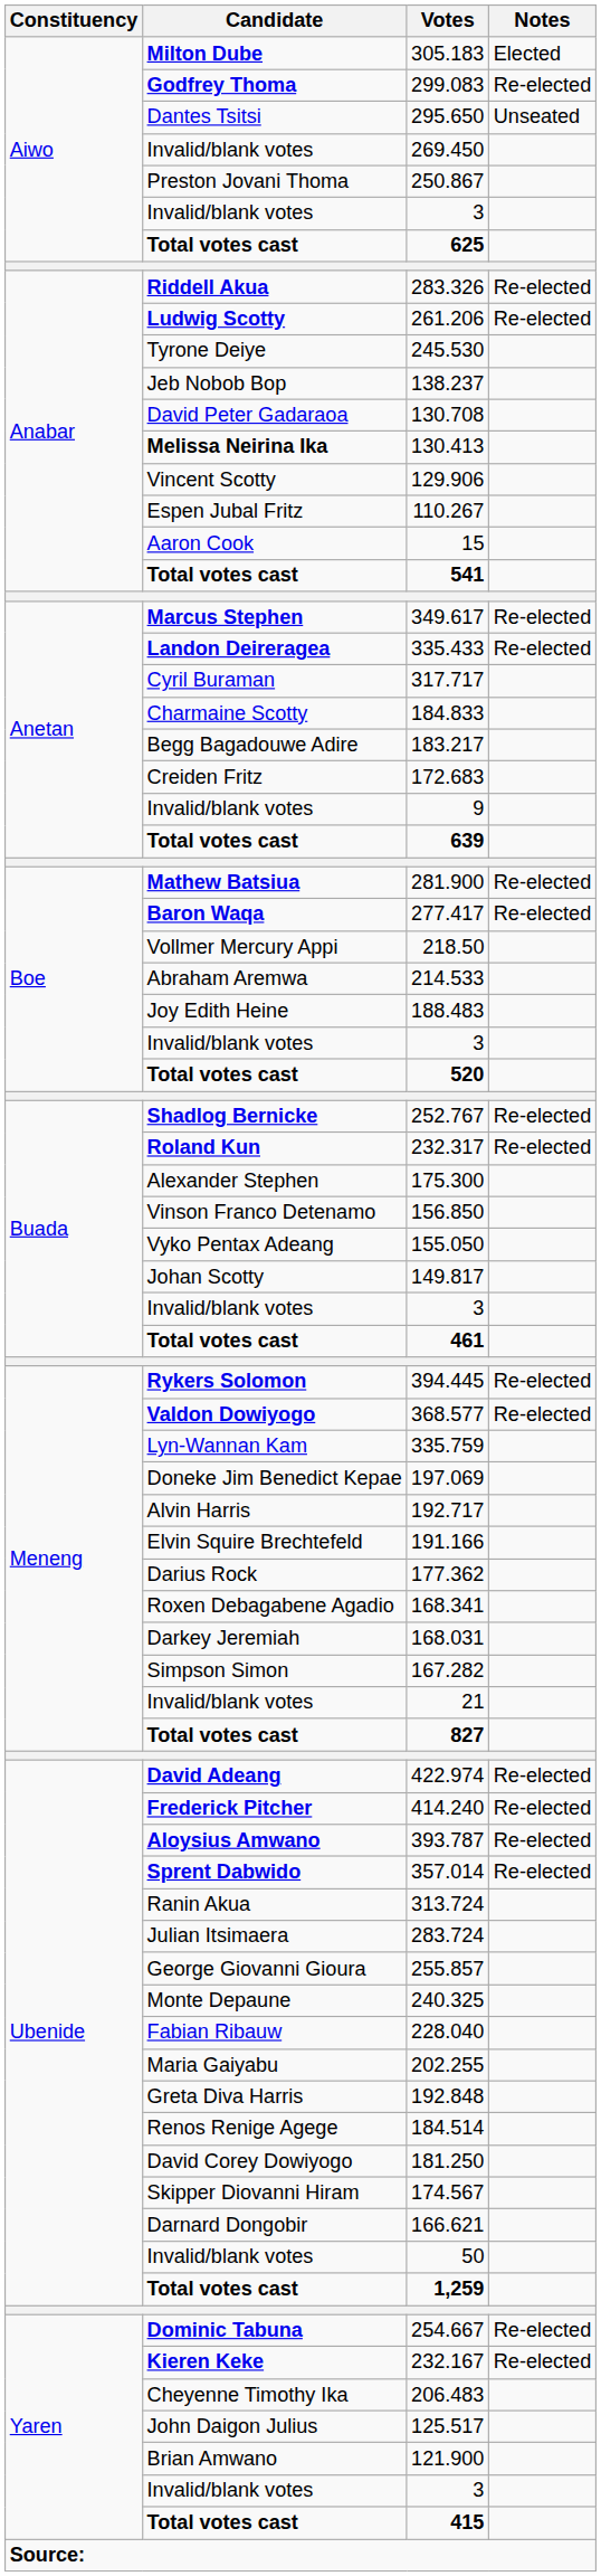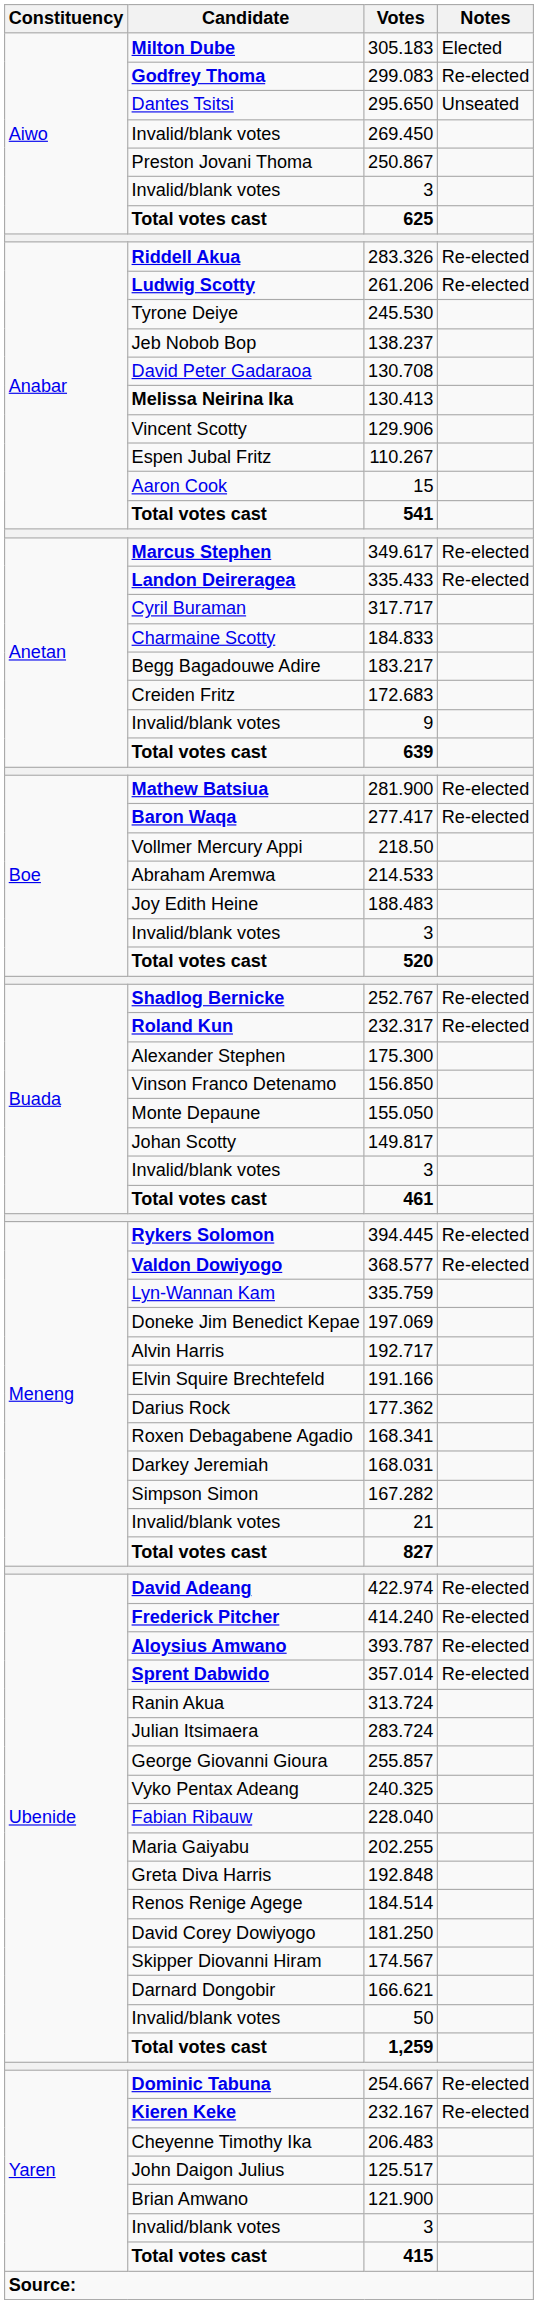 <table class=wikitable style=text-align:left>
 <tr>
 <th>Constituency</th>
 <th>Candidate</th>
 <th>Votes</th>
 <th>Notes</th>
 </tr>
 <tr>
 <td rowspan=7><a href='#'>Aiwo</a></td>
 <td><strong><a href='#'>Milton Dube</a></strong></td>
 <td align=right>305.183</td>
 <td>Elected</td>
 </tr>
 <tr>
 <td><strong><a href='#'>Godfrey Thoma</a></strong></td>
 <td align=right>299.083</td>
 <td>Re-elected</td>
 </tr>
 <tr>
 <td><a href='#'>Dantes Tsitsi</a></td>
 <td align=right>295.650</td>
 <td>Unseated</td>
 </tr>
 <tr>
 <td>Invalid/blank votes</td>
 <td align=right>269.450</td>
 <td></td>
 </tr>
 <tr>
 <td>Preston Jovani Thoma</td>
 <td align=right>250.867</td>
 <td></td>
 </tr>
 <tr>
 <td>Invalid/blank votes</td>
 <td align=right>3</td>
 <td></td>
 </tr>
 <tr>
 <td><strong>Total votes cast</strong></td>
 <td align=right><strong>625</strong></td>
 <td></td>
 </tr>
 <tr>
 <th colspan=4></th>
 </tr>
 <tr>
 <td rowspan=10><a href='#'>Anabar</a></td>
 <td><strong><a href='#'>Riddell Akua</a></strong></td>
 <td align=right>283.326</td>
 <td>Re-elected</td>
 </tr>
 <tr>
 <td><strong><a href='#'>Ludwig Scotty</a></strong></td>
 <td align=right>261.206</td>
 <td>Re-elected</td>
 </tr>
 <tr>
 <td>Tyrone Deiye</td>
 <td align=right>245.530</td>
 <td></td>
 </tr>
 <tr>
 <td>Jeb Nobob Bop</td>
 <td align=right>138.237</td>
 <td></td>
 </tr>
 <tr>
 <td><a href='#'>David Peter Gadaraoa</a></td>
 <td align=right>130.708</td>
 <td></td>
 </tr>
 <tr>
 <td><strong>Melissa Neirina Ika</strong></td>
 <td align=right>130.413</td>
 <td></td>
 </tr>
 <tr>
 <td>Vincent Scotty</td>
 <td align=right>129.906</td>
 <td></td>
 </tr>
 <tr>
 <td>Espen Jubal Fritz</td>
 <td align=right>110.267</td>
 <td></td>
 </tr>
 <tr>
 <td><a href='#'>Aaron Cook</a></td>
 <td align=right>15</td>
 <td></td>
 </tr>
 <tr>
 <td><strong>Total votes cast</strong></td>
 <td align=right><strong>541</strong></td>
 <td></td>
 </tr>
 <tr>
 <th colspan=4></th>
 </tr>
 <tr>
 <td rowspan=8><a href='#'>Anetan</a></td>
 <td><strong><a href='#'>Marcus Stephen</a></strong></td>
 <td align=right>349.617</td>
 <td>Re-elected</td>
 </tr>
 <tr>
 <td><strong><a href='#'>Landon Deireragea</a></strong></td>
 <td align=right>335.433</td>
 <td>Re-elected</td>
 </tr>
 <tr>
 <td><a href='#'>Cyril Buraman</a></td>
 <td align=right>317.717</td>
 <td></td>
 </tr>
 <tr>
 <td><a href='#'>Charmaine Scotty</a></td>
 <td align=right>184.833</td>
 <td></td>
 </tr>
 <tr>
 <td>Begg Bagadouwe Adire</td>
 <td align=right>183.217</td>
 <td></td>
 </tr>
 <tr>
 <td>Creiden Fritz</td>
 <td align=right>172.683</td>
 <td></td>
 </tr>
 <tr>
 <td>Invalid/blank votes</td>
 <td align=right>9</td>
 <td></td>
 </tr>
 <tr>
 <td><strong>Total votes cast</strong></td>
 <td align=right><strong>639</strong></td>
 <td></td>
 </tr>
 <tr>
 <th colspan=4></th>
 </tr>
 <tr>
 <td rowspan=7><a href='#'>Boe</a></td>
 <td><strong><a href='#'>Mathew Batsiua</a></strong></td>
 <td align=right>281.900</td>
 <td>Re-elected</td>
 </tr>
 <tr>
 <td><strong><a href='#'>Baron Waqa</a></strong></td>
 <td align=right>277.417</td>
 <td>Re-elected</td>
 </tr>
 <tr>
 <td>Vollmer Mercury Appi</td>
 <td align=right>218.50</td>
 <td></td>
 </tr>
 <tr>
 <td>Abraham Aremwa</td>
 <td align=right>214.533</td>
 <td></td>
 </tr>
 <tr>
 <td>Joy Edith Heine</td>
 <td align=right>188.483</td>
 <td></td>
 </tr>
 <tr>
 <td>Invalid/blank votes</td>
 <td align=right>3</td>
 <td></td>
 </tr>
 <tr>
 <td><strong>Total votes cast</strong></td>
 <td align=right><strong>520</strong></td>
 <td></td>
 </tr>
 <tr>
 <th colspan=4></th>
 </tr>
 <tr>
 <td rowspan=8><a href='#'>Buada</a></td>
 <td><strong><a href='#'>Shadlog Bernicke</a></strong></td>
 <td align=right>252.767</td>
 <td>Re-elected</td>
 </tr>
 <tr>
 <td><strong><a href='#'>Roland Kun</a></strong></td>
 <td align=right>232.317</td>
 <td>Re-elected</td>
 </tr>
 <tr>
 <td>Alexander Stephen</td>
 <td align=right>175.300</td>
 <td></td>
 </tr>
 <tr>
 <td>Vinson Franco Detenamo</td>
 <td align=right>156.850</td>
 <td></td>
 </tr>
 <tr>
-<td>Vyko Pentax Adeang</td>
+<td>Monte Depaune</td>
 <td align=right>155.050</td>
 <td></td>
 </tr>
 <tr>
 <td>Johan Scotty</td>
 <td align=right>149.817</td>
 <td></td>
 </tr>
 <tr>
 <td>Invalid/blank votes</td>
 <td align=right>3</td>
 <td></td>
 </tr>
 <tr>
 <td><strong>Total votes cast</strong></td>
 <td align=right><strong>461</strong></td>
 <td></td>
 </tr>
 <tr>
 <th colspan=4></th>
 </tr>
 <tr>
 <td rowspan=12><a href='#'>Meneng</a></td>
 <td><strong><a href='#'>Rykers Solomon</a></strong></td>
 <td align=right>394.445</td>
 <td>Re-elected</td>
 </tr>
 <tr>
 <td><strong><a href='#'>Valdon Dowiyogo</a></strong></td>
 <td align=right>368.577</td>
 <td>Re-elected</td>
 </tr>
 <tr>
 <td><a href='#'>Lyn-Wannan Kam</a></td>
 <td align=right>335.759</td>
 <td></td>
 </tr>
 <tr>
 <td>Doneke Jim Benedict Kepae</td>
 <td align=right>197.069</td>
 <td></td>
 </tr>
 <tr>
 <td>Alvin Harris</td>
 <td align=right>192.717</td>
 <td></td>
 </tr>
 <tr>
 <td>Elvin Squire Brechtefeld</td>
 <td align=right>191.166</td>
 <td></td>
 </tr>
 <tr>
 <td>Darius Rock</td>
 <td align=right>177.362</td>
 <td></td>
 </tr>
 <tr>
 <td>Roxen Debagabene Agadio</td>
 <td align=right>168.341</td>
 <td></td>
 </tr>
 <tr>
 <td>Darkey Jeremiah</td>
 <td align=right>168.031</td>
 <td></td>
 </tr>
 <tr>
 <td>Simpson Simon</td>
 <td align=right>167.282</td>
 <td></td>
 </tr>
 <tr>
 <td>Invalid/blank votes</td>
 <td align=right>21</td>
 <td></td>
 </tr>
 <tr>
 <td><strong>Total votes cast</strong></td>
 <td align=right><strong>827</strong></td>
 <td></td>
 </tr>
 <tr>
 <th colspan=4></th>
 </tr>
 <tr>
 <td rowspan=17><a href='#'>Ubenide</a></td>
 <td><strong><a href='#'>David Adeang</a></strong></td>
 <td align=right>422.974</td>
 <td>Re-elected</td>
 </tr>
 <tr>
 <td><strong><a href='#'>Frederick Pitcher</a></strong></td>
 <td align=right>414.240</td>
 <td>Re-elected</td>
 </tr>
 <tr>
 <td><strong><a href='#'>Aloysius Amwano</a></strong></td>
 <td align=right>393.787</td>
 <td>Re-elected</td>
 </tr>
 <tr>
 <td><strong><a href='#'>Sprent Dabwido</a></strong></td>
 <td align=right>357.014</td>
 <td>Re-elected</td>
 </tr>
 <tr>
 <td>Ranin Akua</td>
 <td align=right>313.724</td>
 <td></td>
 </tr>
 <tr>
 <td>Julian Itsimaera</td>
 <td align=right>283.724</td>
 <td></td>
 </tr>
 <tr>
 <td>George Giovanni Gioura</td>
 <td align=right>255.857</td>
 <td></td>
 </tr>
 <tr>
-<td>Monte Depaune</td>
+<td>Vyko Pentax Adeang</td>
 <td align=right>240.325</td>
 <td></td>
 </tr>
 <tr>
 <td><a href='#'>Fabian Ribauw</a></td>
 <td align=right>228.040</td>
 <td></td>
 </tr>
 <tr>
 <td>Maria Gaiyabu</td>
 <td align=right>202.255</td>
 <td></td>
 </tr>
 <tr>
 <td>Greta Diva Harris</td>
 <td align=right>192.848</td>
 <td></td>
 </tr>
 <tr>
 <td>Renos Renige Agege</td>
 <td align=right>184.514</td>
 <td></td>
 </tr>
 <tr>
 <td>David Corey Dowiyogo</td>
 <td align=right>181.250</td>
 <td></td>
 </tr>
 <tr>
 <td>Skipper Diovanni Hiram</td>
 <td align=right>174.567</td>
 <td></td>
 </tr>
 <tr>
 <td>Darnard Dongobir</td>
 <td align=right>166.621</td>
 <td></td>
 </tr>
 <tr>
 <td>Invalid/blank votes</td>
 <td align=right>50</td>
 <td></td>
 </tr>
 <tr>
 <td><strong>Total votes cast</strong></td>
 <td align=right><strong>1,259</strong></td>
 <td></td>
 </tr>
 <tr>
 <th colspan=4></th>
 </tr>
 <tr>
 <td rowspan=7><a href='#'>Yaren</a></td>
 <td><strong><a href='#'>Dominic Tabuna</a></strong></td>
 <td align=right>254.667</td>
 <td>Re-elected</td>
 </tr>
 <tr>
 <td><strong><a href='#'>Kieren Keke</a></strong></td>
 <td align=right>232.167</td>
 <td>Re-elected</td>
 </tr>
 <tr>
 <td>Cheyenne Timothy Ika</td>
 <td align=right>206.483</td>
 <td></td>
 </tr>
 <tr>
 <td>John Daigon Julius</td>
 <td align=right>125.517</td>
 <td></td>
 </tr>
 <tr>
 <td>Brian Amwano</td>
 <td align=right>121.900</td>
 <td></td>
 </tr>
 <tr>
 <td>Invalid/blank votes</td>
 <td align=right>3</td>
 <td></td>
 </tr>
 <tr>
 <td><strong>Total votes cast</strong></td>
 <td align=right><strong>415</strong></td>
 <td></td>
 </tr>
 <tr>
 <td align=left colspan=4><strong>Source:</strong> </td>
 </tr>
 </table>
